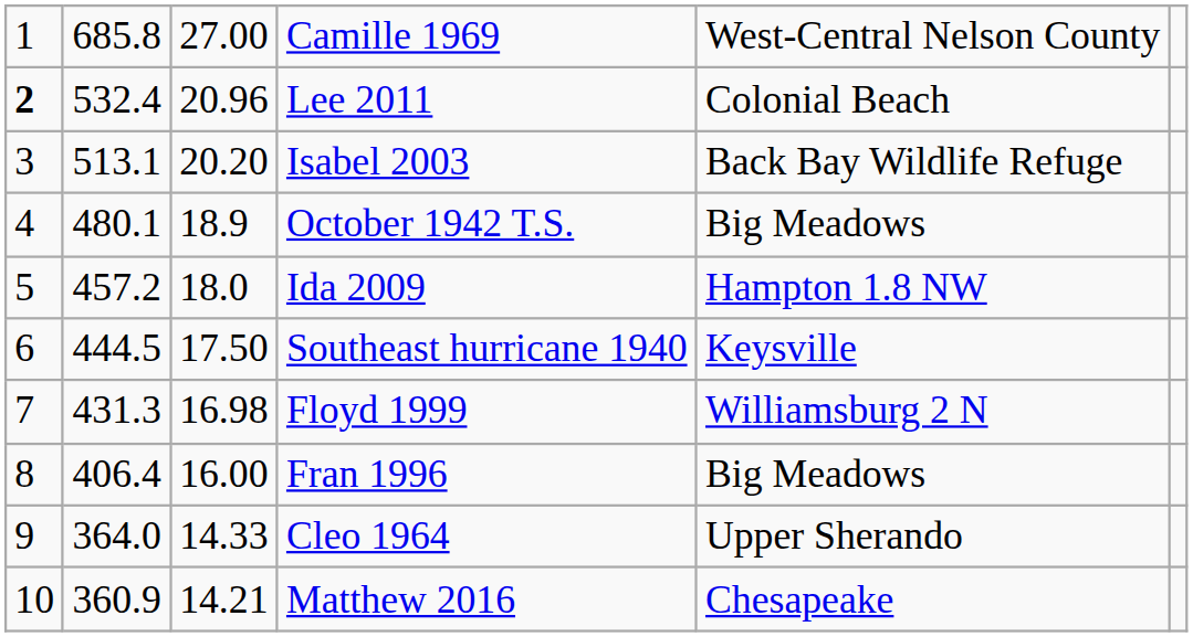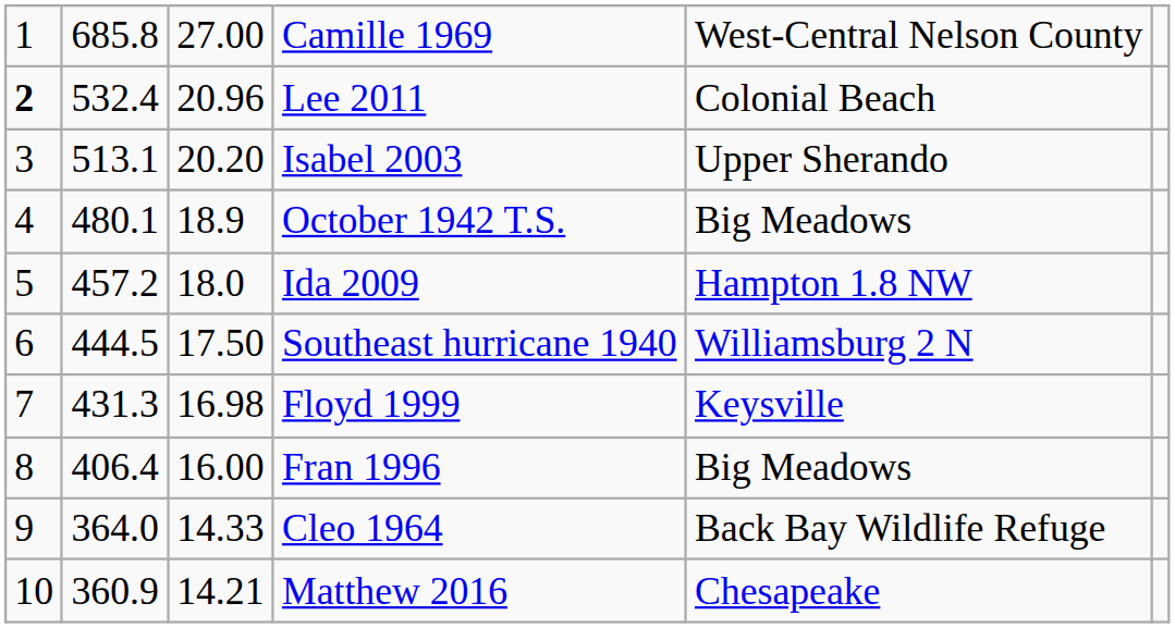 <table class="wikitable">
 <tr>
 <td>1</td>
 <td>685.8</td>
 <td>27.00</td>
 <td><a href='#'>Camille 1969</a></td>
 <td>West-Central Nelson County</td>
 <td></td>
 </tr>
 <tr>
 <td><strong>2</strong></td>
 <td>532.4</td>
 <td>20.96</td>
 <td><a href='#'>Lee 2011</a></td>
 <td>Colonial Beach</td>
 <td></td>
 </tr>
 <tr>
 <td>3</td>
 <td>513.1</td>
 <td>20.20</td>
 <td><a href='#'>Isabel 2003</a></td>
-<td>Back Bay Wildlife Refuge</td>
+<td>Upper Sherando</td>
 <td></td>
 </tr>
 <tr>
 <td>4</td>
 <td>480.1</td>
 <td>18.9</td>
 <td><a href='#'>October 1942 T.S.</a></td>
 <td>Big Meadows</td>
 <td></td>
 </tr>
 <tr>
 <td>5</td>
 <td>457.2</td>
 <td>18.0</td>
 <td><a href='#'>Ida 2009</a></td>
 <td><a href='#'>Hampton 1.8 NW</a></td>
 <td></td>
 </tr>
 <tr>
 <td>6</td>
 <td>444.5</td>
 <td>17.50</td>
 <td><a href='#'>Southeast hurricane 1940</a></td>
-<td><a href='#'>Keysville</a></td>
+<td><a href='#'>Williamsburg 2 N</a></td>
 <td></td>
 </tr>
 <tr>
 <td>7</td>
 <td>431.3</td>
 <td>16.98</td>
 <td><a href='#'>Floyd 1999</a></td>
-<td><a href='#'>Williamsburg 2 N</a></td>
+<td><a href='#'>Keysville</a></td>
 <td></td>
 </tr>
 <tr>
 <td>8</td>
 <td>406.4</td>
 <td>16.00</td>
 <td><a href='#'>Fran 1996</a></td>
 <td>Big Meadows</td>
 <td></td>
 </tr>
 <tr>
 <td>9</td>
 <td>364.0</td>
 <td>14.33</td>
 <td><a href='#'>Cleo 1964</a></td>
-<td>Upper Sherando</td>
+<td>Back Bay Wildlife Refuge</td>
 <td></td>
 </tr>
 <tr>
 <td>10</td>
 <td>360.9</td>
 <td>14.21</td>
 <td><a href='#'>Matthew 2016</a></td>
 <td><a href='#'>Chesapeake</a></td>
 <td></td>
 </tr>
 </table>
